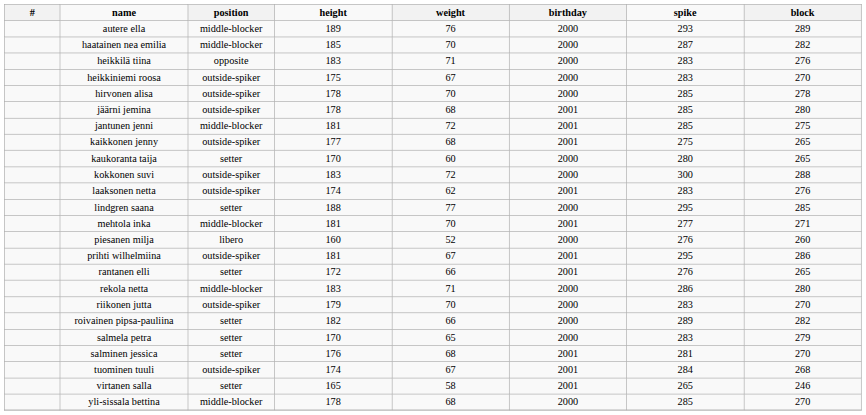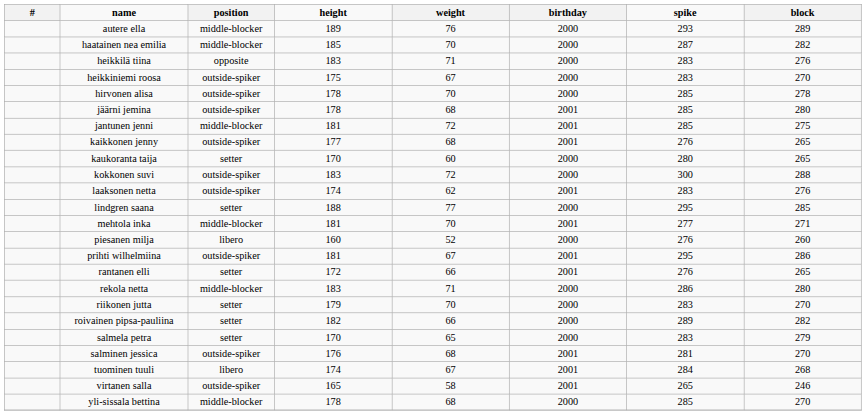 <table class="wikitable sortable" style="text-align:center;">
 <tr>
 <th style="width:5em">#</th>
 <td style="width:12em"><strong>name</strong></td>
 <th style="width:8em"><strong>position</strong></th>
 <td style="width:11em"><strong>height</strong></td>
 <th style="width:11em"><strong>weight</strong></th>
 <th style="width:11em"><strong>birthday</strong></th>
 <td style="width:11em"><strong>spike</strong></td>
 <th style="width:11em"><strong>block</strong></th>
 </tr>
 <tr>
 <td></td>
 <td>autere ella</td>
 <td>middle-blocker</td>
 <td>189</td>
 <td>76</td>
 <td>2000</td>
 <td>293</td>
 <td>289</td>
 </tr>
 <tr>
 <td></td>
 <td>haatainen nea emilia</td>
 <td>middle-blocker</td>
 <td>185</td>
 <td>70</td>
 <td>2000</td>
 <td>287</td>
 <td>282</td>
 </tr>
 <tr>
 <td></td>
 <td>heikkilä tiina</td>
 <td>opposite</td>
 <td>183</td>
 <td>71</td>
 <td>2000</td>
 <td>283</td>
 <td>276</td>
 </tr>
 <tr>
 <td></td>
 <td>heikkiniemi roosa</td>
 <td>outside-spiker</td>
 <td>175</td>
 <td>67</td>
 <td>2000</td>
 <td>283</td>
 <td>270</td>
 </tr>
 <tr>
 <td></td>
 <td>hirvonen alisa</td>
 <td>outside-spiker</td>
 <td>178</td>
 <td>70</td>
 <td>2000</td>
 <td>285</td>
 <td>278</td>
 </tr>
 <tr>
 <td></td>
 <td>jäärni jemina</td>
 <td>outside-spiker</td>
 <td>178</td>
 <td>68</td>
 <td>2001</td>
 <td>285</td>
 <td>280</td>
 </tr>
 <tr>
 <td></td>
 <td>jantunen jenni</td>
 <td>middle-blocker</td>
 <td>181</td>
 <td>72</td>
 <td>2001</td>
 <td>285</td>
 <td>275</td>
 </tr>
 <tr>
 <td></td>
 <td>kaikkonen jenny</td>
 <td>outside-spiker</td>
 <td>177</td>
 <td>68</td>
 <td>2001</td>
-<td>275</td>
+<td>276</td>
 <td>265</td>
 </tr>
 <tr>
 <td></td>
 <td>kaukoranta taija</td>
 <td>setter</td>
 <td>170</td>
 <td>60</td>
 <td>2000</td>
 <td>280</td>
 <td>265</td>
 </tr>
 <tr>
 <td></td>
 <td>kokkonen suvi</td>
 <td>outside-spiker</td>
 <td>183</td>
 <td>72</td>
 <td>2000</td>
 <td>300</td>
 <td>288</td>
 </tr>
 <tr>
 <td></td>
 <td>laaksonen netta</td>
 <td>outside-spiker</td>
 <td>174</td>
 <td>62</td>
 <td>2001</td>
 <td>283</td>
 <td>276</td>
 </tr>
 <tr>
 <td></td>
 <td>lindgren saana</td>
 <td>setter</td>
 <td>188</td>
 <td>77</td>
 <td>2000</td>
 <td>295</td>
 <td>285</td>
 </tr>
 <tr>
 <td></td>
 <td>mehtola inka</td>
 <td>middle-blocker</td>
 <td>181</td>
 <td>70</td>
 <td>2001</td>
 <td>277</td>
 <td>271</td>
 </tr>
 <tr>
 <td></td>
 <td>piesanen milja</td>
 <td>libero</td>
 <td>160</td>
 <td>52</td>
 <td>2000</td>
 <td>276</td>
 <td>260</td>
 </tr>
 <tr>
 <td></td>
 <td>prihti wilhelmiina</td>
 <td>outside-spiker</td>
 <td>181</td>
 <td>67</td>
 <td>2001</td>
 <td>295</td>
 <td>286</td>
 </tr>
 <tr>
 <td></td>
 <td>rantanen elli</td>
 <td>setter</td>
 <td>172</td>
 <td>66</td>
 <td>2001</td>
 <td>276</td>
 <td>265</td>
 </tr>
 <tr>
 <td></td>
 <td>rekola netta</td>
 <td>middle-blocker</td>
 <td>183</td>
 <td>71</td>
 <td>2000</td>
 <td>286</td>
 <td>280</td>
 </tr>
 <tr>
 <td></td>
 <td>riikonen jutta</td>
-<td>outside-spiker</td>
+<td>setter</td>
 <td>179</td>
 <td>70</td>
 <td>2000</td>
 <td>283</td>
 <td>270</td>
 </tr>
 <tr>
 <td></td>
 <td>roivainen pipsa-pauliina</td>
 <td>setter</td>
 <td>182</td>
 <td>66</td>
 <td>2000</td>
 <td>289</td>
 <td>282</td>
 </tr>
 <tr>
 <td></td>
 <td>salmela petra</td>
 <td>setter</td>
 <td>170</td>
 <td>65</td>
 <td>2000</td>
 <td>283</td>
 <td>279</td>
 </tr>
 <tr>
 <td></td>
 <td>salminen jessica</td>
-<td>setter</td>
+<td>outside-spiker</td>
 <td>176</td>
 <td>68</td>
 <td>2001</td>
 <td>281</td>
 <td>270</td>
 </tr>
 <tr>
 <td></td>
 <td>tuominen tuuli</td>
-<td>outside-spiker</td>
+<td>libero</td>
 <td>174</td>
 <td>67</td>
 <td>2001</td>
 <td>284</td>
 <td>268</td>
 </tr>
 <tr>
 <td></td>
 <td>virtanen salla</td>
-<td>setter</td>
+<td>outside-spiker</td>
 <td>165</td>
 <td>58</td>
 <td>2001</td>
 <td>265</td>
 <td>246</td>
 </tr>
 <tr>
 <td></td>
 <td>yli-sissala bettina</td>
 <td>middle-blocker</td>
 <td>178</td>
 <td>68</td>
 <td>2000</td>
 <td>285</td>
 <td>270</td>
 </tr>
 <tr>
 </tr>
 </table>
